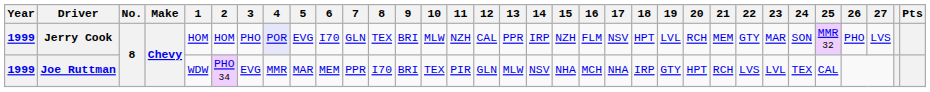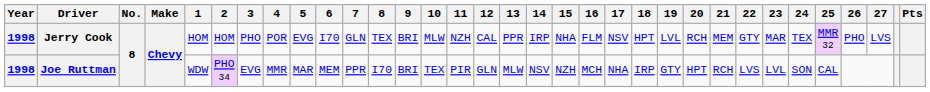 <table class="wikitable" style="text-align:center; font-size:75%">
 <tr>
 <th>Year</th>
 <th>Driver</th>
 <th>No.</th>
 <th>Make</th>
 <th>1</th>
 <th>2</th>
 <th>3</th>
 <th>4</th>
 <th>5</th>
 <th>6</th>
 <th>7</th>
 <th>8</th>
 <th>9</th>
 <th>10</th>
 <th>11</th>
 <th>12</th>
 <th>13</th>
 <th>14</th>
 <th>15</th>
 <th>16</th>
 <th>17</th>
 <th>18</th>
 <th>19</th>
 <th>20</th>
 <th>21</th>
 <th>22</th>
 <th>23</th>
 <th>24</th>
 <th>25</th>
 <th>26</th>
 <th>27</th>
 <th></th>
 <th>Pts</th>
 </tr>
 <tr>
-<th><a href='#'>1999</a></th>
+<th><a href='#'>1998</a></th>
 <th>Jerry Cook</th>
 <th rowspan=2>8</th>
 <th rowspan=2><a href='#'>Chevy</a></th>
 <td><a href='#'>HOM</a></td>
 <td><a href='#'>HOM</a></td>
 <td><a href='#'>PHO</a></td>
-<td style="background: lavender;"><a href='#'>POR</a></td>
+<td><a href='#'>POR</a></td>
 <td><a href='#'>EVG</a></td>
 <td><a href='#'>I70</a></td>
 <td><a href='#'>GLN</a></td>
 <td><a href='#'>TEX</a></td>
 <td><a href='#'>BRI</a></td>
 <td><a href='#'>MLW</a></td>
 <td><a href='#'>NZH</a></td>
 <td><a href='#'>CAL</a></td>
 <td><a href='#'>PPR</a></td>
 <td><a href='#'>IRP</a></td>
-<td><a href='#'>NZH</a></td>
+<td><a href='#'>NHA</a></td>
 <td><a href='#'>FLM</a></td>
 <td><a href='#'>NSV</a></td>
 <td><a href='#'>HPT</a></td>
 <td><a href='#'>LVL</a></td>
 <td><a href='#'>RCH</a></td>
 <td><a href='#'>MEM</a></td>
 <td><a href='#'>GTY</a></td>
 <td><a href='#'>MAR</a></td>
-<td><a href='#'>SON</a></td>
+<td><a href='#'>TEX</a></td>
 <td style="background:#EFCFFF;"><a href='#'>MMR</a><br><small>32</small></td>
 <td><a href='#'>PHO</a></td>
 <td><a href='#'>LVS</a></td>
 <th></th>
 <th></th>
 </tr>
 <tr>
-<th><a href='#'>1999</a></th>
+<th><a href='#'>1998</a></th>
 <th><a href='#'>Joe Ruttman</a></th>
 <td><a href='#'>WDW</a></td>
 <td style="background:#EFCFFF;"><a href='#'>PHO</a><br><small>34</small></td>
 <td><a href='#'>EVG</a></td>
 <td><a href='#'>MMR</a></td>
 <td><a href='#'>MAR</a></td>
 <td><a href='#'>MEM</a></td>
 <td><a href='#'>PPR</a></td>
 <td><a href='#'>I70</a></td>
 <td><a href='#'>BRI</a></td>
 <td><a href='#'>TEX</a></td>
 <td><a href='#'>PIR</a></td>
 <td><a href='#'>GLN</a></td>
 <td><a href='#'>MLW</a></td>
 <td><a href='#'>NSV</a></td>
-<td><a href='#'>NHA</a></td>
+<td><a href='#'>NZH</a></td>
 <td><a href='#'>MCH</a></td>
 <td><a href='#'>NHA</a></td>
 <td><a href='#'>IRP</a></td>
 <td><a href='#'>GTY</a></td>
 <td><a href='#'>HPT</a></td>
 <td><a href='#'>RCH</a></td>
 <td><a href='#'>LVS</a></td>
 <td><a href='#'>LVL</a></td>
-<td><a href='#'>TEX</a></td>
+<td><a href='#'>SON</a></td>
 <td><a href='#'>CAL</a></td>
 <td colspan=2></td>
 <th></th>
 <th></th>
 </tr>
 </table>
